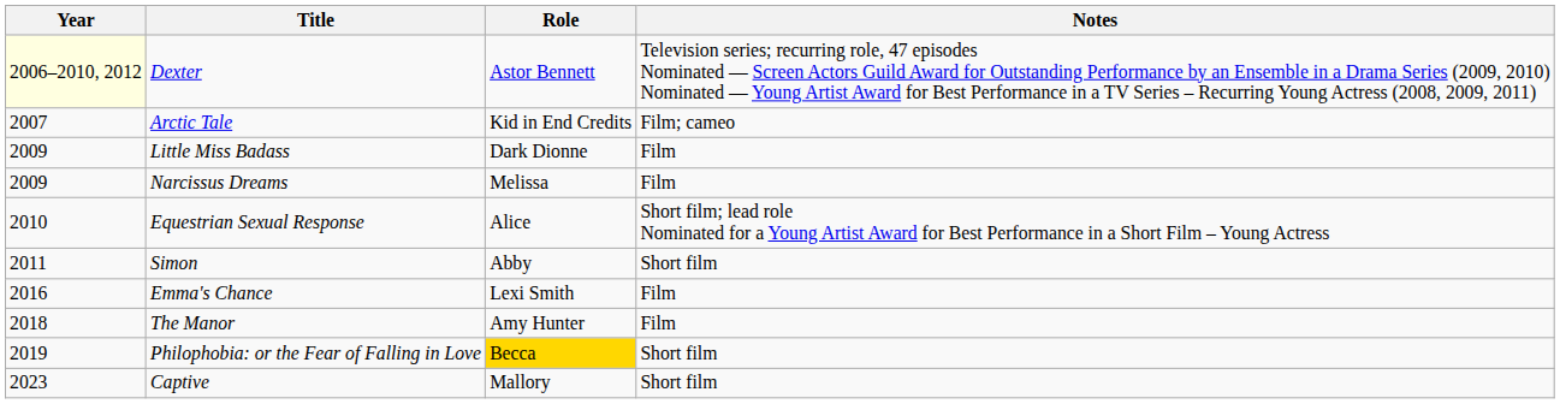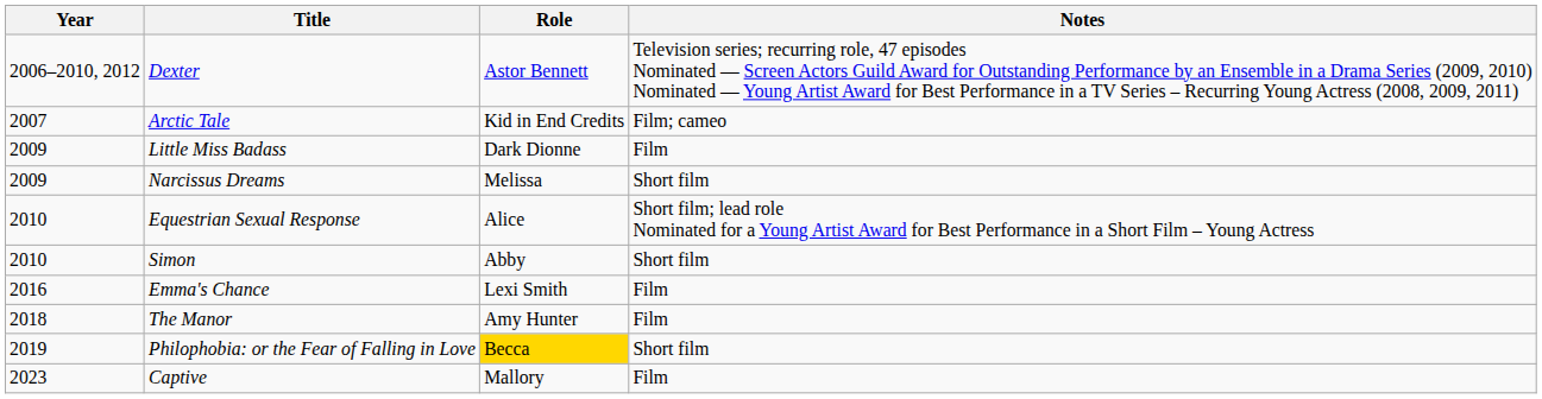 <table class="wikitable">
 <tr>
 <th>Year</th>
 <th>Title</th>
 <th>Role</th>
 <th>Notes</th>
 </tr>
 <tr>
-<td style="background: lightyellow;">2006–2010, 2012</td>
+<td>2006–2010, 2012</td>
 <td><em><a href='#'>Dexter</a></em></td>
 <td><a href='#'>Astor Bennett</a></td>
 <td>Television series; recurring role, 47 episodes<br>Nominated — <a href='#'>Screen Actors Guild Award for Outstanding Performance by an Ensemble in a Drama Series</a> (2009, 2010)<br>Nominated — <a href='#'>Young Artist Award</a> for Best Performance in a TV Series – Recurring Young Actress (2008, 2009, 2011)</td>
 </tr>
 <tr>
 <td>2007</td>
 <td><em><a href='#'>Arctic Tale</a></em></td>
 <td style="white-space: nowrap;">Kid in End Credits</td>
 <td>Film; cameo</td>
 </tr>
 <tr>
 <td>2009</td>
 <td><em>Little Miss Badass</em></td>
 <td>Dark Dionne</td>
 <td>Film</td>
 </tr>
 <tr>
 <td>2009</td>
 <td><em>Narcissus Dreams</em></td>
 <td>Melissa</td>
-<td>Film</td>
+<td>Short film</td>
 </tr>
 <tr>
 <td>2010</td>
 <td style="white-space: nowrap;"><em>Equestrian Sexual Response</em></td>
 <td>Alice</td>
 <td>Short film; lead role<br>Nominated for a <a href='#'>Young Artist Award</a> for Best Performance in a Short Film – Young Actress</td>
 </tr>
 <tr>
-<td>2011</td>
+<td>2010</td>
 <td><em>Simon</em></td>
 <td>Abby</td>
 <td>Short film</td>
 </tr>
 <tr>
 <td>2016</td>
 <td><em>Emma's Chance</em></td>
 <td>Lexi Smith</td>
 <td>Film</td>
 </tr>
 <tr>
 <td>2018</td>
 <td><em>The Manor</em></td>
 <td>Amy Hunter</td>
 <td>Film</td>
 </tr>
 <tr>
 <td>2019</td>
 <td><em>Philophobia: or the Fear of Falling in Love</em></td>
 <td style="background: gold;">Becca</td>
 <td>Short film</td>
 </tr>
 <tr>
 <td>2023</td>
 <td><em>Captive</em></td>
 <td>Mallory</td>
-<td>Short film</td>
+<td>Film</td>
 </tr>
 </table>
